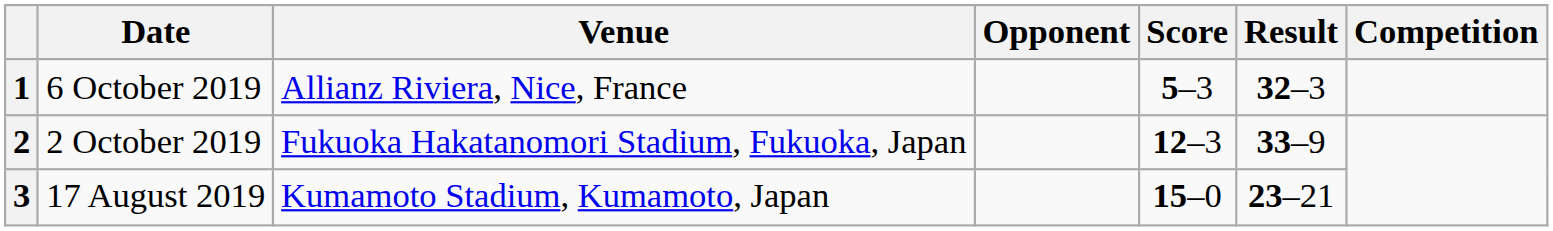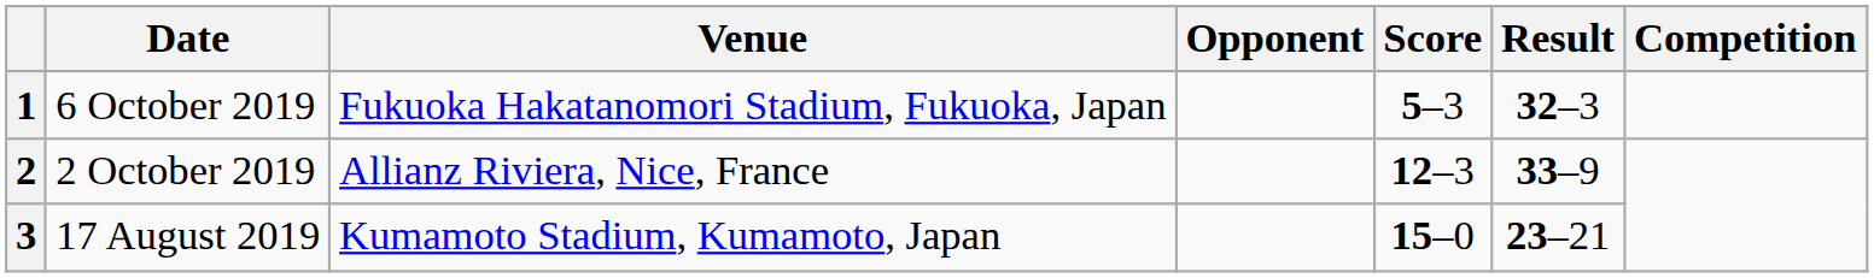 <table class="wikitable plainrowheaders">
 <tr>
 <th scope=col></th>
 <th scope=col data-sort-type=date>Date</th>
 <th scope=col>Venue</th>
 <th scope=col>Opponent</th>
 <th scope=col>Score</th>
 <th scope=col>Result</th>
 <th scope=col>Competition</th>
 </tr>
 <tr>
 <th scope=row>1</th>
 <td>6 October 2019</td>
-<td><a href='#'>Allianz Riviera</a>, <a href='#'>Nice</a>, France</td>
+<td><a href='#'>Fukuoka Hakatanomori Stadium</a>, <a href='#'>Fukuoka</a>, Japan</td>
 <td></td>
 <td align=center><strong>5</strong>–3</td>
 <td align=center><strong>32</strong>–3</td>
 <td></td>
 </tr>
 <tr>
 <th scope=row>2</th>
 <td>2 October 2019</td>
-<td><a href='#'>Fukuoka Hakatanomori Stadium</a>, <a href='#'>Fukuoka</a>, Japan</td>
+<td><a href='#'>Allianz Riviera</a>, <a href='#'>Nice</a>, France</td>
 <td></td>
 <td align=center><strong>12</strong>–3</td>
 <td align=center><strong>33</strong>–9</td>
 <td rowspan=2></td>
 </tr>
 <tr>
 <th scope=row>3</th>
 <td>17 August 2019</td>
 <td><a href='#'>Kumamoto Stadium</a>, <a href='#'>Kumamoto</a>, Japan</td>
 <td></td>
 <td align=center><strong>15</strong>–0</td>
 <td align=center><strong>23</strong>–21</td>
 </tr>
 </table>
